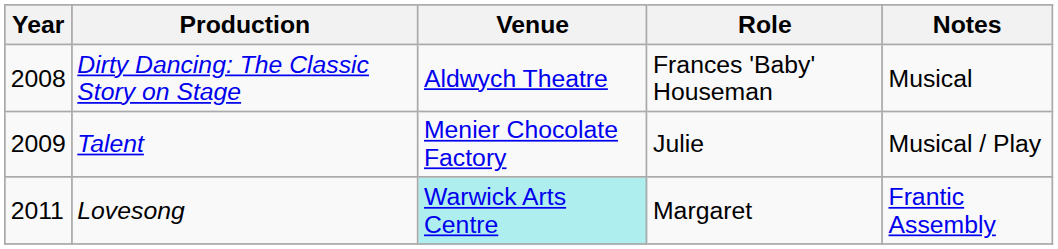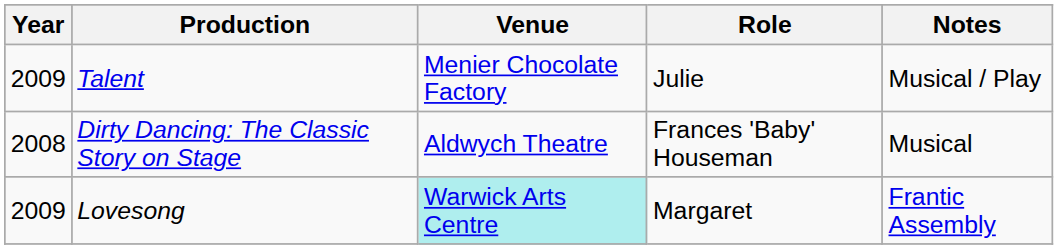 <table class="wikitable" style="font-size: 90%;">
 <tr>
 <th>Year</th>
 <th>Production</th>
 <th>Venue</th>
 <th>Role</th>
 <th>Notes</th>
+</tr>
+<tr>
+<td rowspan="1">2009</td>
+<td><em><a href='#'>Talent</a></em></td>
+<td><a href='#'>Menier Chocolate Factory</a></td>
+<td>Julie</td>
+<td>Musical / Play</td>
 </tr>
 <tr>
 <td rowspan="1">2008</td>
 <td><em><a href='#'>Dirty Dancing: The Classic Story on Stage</a></em></td>
 <td><a href='#'>Aldwych Theatre</a></td>
 <td>Frances 'Baby' Houseman</td>
 <td>Musical</td>
 </tr>
 <tr>
 <td rowspan="1">2009</td>
-<td><em><a href='#'>Talent</a></em></td>
-<td><a href='#'>Menier Chocolate Factory</a></td>
-<td>Julie</td>
-<td>Musical / Play</td>
-</tr>
-<tr>
-<td rowspan="1">2011</td>
 <td><em>Lovesong</em></td>
 <td style="background: paleturquoise;"><a href='#'>Warwick Arts Centre</a></td>
 <td>Margaret</td>
 <td><a href='#'>Frantic Assembly</a></td>
 </tr>
 </table>
